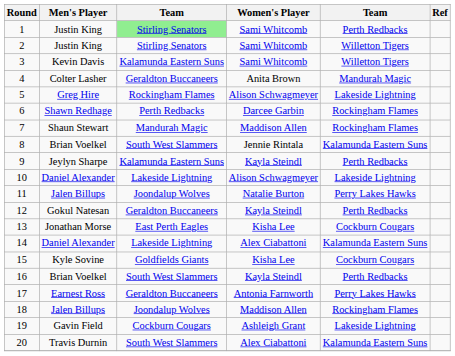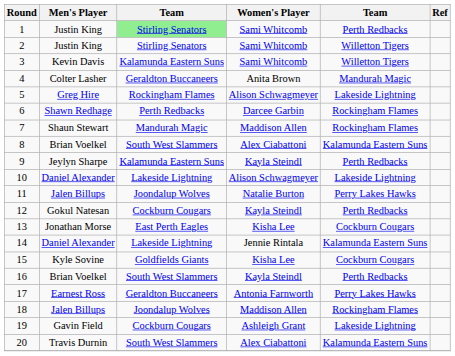 <table class="wikitable" style="text-align:center">
 <tr>
 <th>Round</th>
 <th>Men's Player</th>
 <th>Team</th>
 <th>Women's Player</th>
 <th>Team</th>
 <th>Ref</th>
 </tr>
 <tr>
 <td>1</td>
 <td>Justin King</td>
 <td style="background: lightgreen;"><a href='#'>Stirling Senators</a></td>
 <td><a href='#'>Sami Whitcomb</a></td>
 <td><a href='#'>Perth Redbacks</a></td>
 <td></td>
 </tr>
 <tr>
 <td>2</td>
 <td>Justin King</td>
 <td><a href='#'>Stirling Senators</a></td>
 <td><a href='#'>Sami Whitcomb</a></td>
 <td><a href='#'>Willetton Tigers</a></td>
 <td></td>
 </tr>
 <tr>
 <td>3</td>
 <td>Kevin Davis</td>
 <td><a href='#'>Kalamunda Eastern Suns</a></td>
 <td><a href='#'>Sami Whitcomb</a></td>
 <td><a href='#'>Willetton Tigers</a></td>
 <td></td>
 </tr>
 <tr>
 <td>4</td>
 <td>Colter Lasher</td>
 <td><a href='#'>Geraldton Buccaneers</a></td>
 <td>Anita Brown</td>
 <td><a href='#'>Mandurah Magic</a></td>
 <td></td>
 </tr>
 <tr>
 <td>5</td>
 <td><a href='#'>Greg Hire</a></td>
 <td><a href='#'>Rockingham Flames</a></td>
 <td><a href='#'>Alison Schwagmeyer</a></td>
 <td><a href='#'>Lakeside Lightning</a></td>
 <td></td>
 </tr>
 <tr>
 <td>6</td>
 <td><a href='#'>Shawn Redhage</a></td>
 <td><a href='#'>Perth Redbacks</a></td>
 <td><a href='#'>Darcee Garbin</a></td>
 <td><a href='#'>Rockingham Flames</a></td>
 <td></td>
 </tr>
 <tr>
 <td>7</td>
 <td>Shaun Stewart</td>
 <td><a href='#'>Mandurah Magic</a></td>
 <td><a href='#'>Maddison Allen</a></td>
 <td><a href='#'>Rockingham Flames</a></td>
 <td></td>
 </tr>
 <tr>
 <td>8</td>
 <td>Brian Voelkel</td>
 <td><a href='#'>South West Slammers</a></td>
-<td>Jennie Rintala</td>
+<td><a href='#'>Alex Ciabattoni</a></td>
 <td><a href='#'>Kalamunda Eastern Suns</a></td>
 <td></td>
 </tr>
 <tr>
 <td>9</td>
 <td>Jeylyn Sharpe</td>
 <td><a href='#'>Kalamunda Eastern Suns</a></td>
 <td><a href='#'>Kayla Steindl</a></td>
 <td><a href='#'>Perth Redbacks</a></td>
 <td></td>
 </tr>
 <tr>
 <td>10</td>
 <td><a href='#'>Daniel Alexander</a></td>
 <td><a href='#'>Lakeside Lightning</a></td>
 <td><a href='#'>Alison Schwagmeyer</a></td>
 <td><a href='#'>Lakeside Lightning</a></td>
 <td></td>
 </tr>
 <tr>
 <td>11</td>
 <td><a href='#'>Jalen Billups</a></td>
 <td><a href='#'>Joondalup Wolves</a></td>
 <td><a href='#'>Natalie Burton</a></td>
 <td><a href='#'>Perry Lakes Hawks</a></td>
 <td></td>
 </tr>
 <tr>
 <td>12</td>
 <td>Gokul Natesan</td>
-<td><a href='#'>Geraldton Buccaneers</a></td>
+<td><a href='#'>Cockburn Cougars</a></td>
 <td><a href='#'>Kayla Steindl</a></td>
 <td><a href='#'>Perth Redbacks</a></td>
 <td></td>
 </tr>
 <tr>
 <td>13</td>
 <td>Jonathan Morse</td>
 <td><a href='#'>East Perth Eagles</a></td>
 <td><a href='#'>Kisha Lee</a></td>
 <td><a href='#'>Cockburn Cougars</a></td>
 <td></td>
 </tr>
 <tr>
 <td>14</td>
 <td><a href='#'>Daniel Alexander</a></td>
 <td><a href='#'>Lakeside Lightning</a></td>
-<td><a href='#'>Alex Ciabattoni</a></td>
+<td>Jennie Rintala</td>
 <td><a href='#'>Kalamunda Eastern Suns</a></td>
 <td></td>
 </tr>
 <tr>
 <td>15</td>
 <td>Kyle Sovine</td>
 <td><a href='#'>Goldfields Giants</a></td>
 <td><a href='#'>Kisha Lee</a></td>
 <td><a href='#'>Cockburn Cougars</a></td>
 <td></td>
 </tr>
 <tr>
 <td>16</td>
 <td>Brian Voelkel</td>
 <td><a href='#'>South West Slammers</a></td>
 <td><a href='#'>Kayla Steindl</a></td>
 <td><a href='#'>Perth Redbacks</a></td>
 <td></td>
 </tr>
 <tr>
 <td>17</td>
 <td><a href='#'>Earnest Ross</a></td>
 <td><a href='#'>Geraldton Buccaneers</a></td>
 <td><a href='#'>Antonia Farnworth</a></td>
 <td><a href='#'>Perry Lakes Hawks</a></td>
 <td></td>
 </tr>
 <tr>
 <td>18</td>
 <td><a href='#'>Jalen Billups</a></td>
 <td><a href='#'>Joondalup Wolves</a></td>
 <td><a href='#'>Maddison Allen</a></td>
 <td><a href='#'>Rockingham Flames</a></td>
 <td></td>
 </tr>
 <tr>
 <td>19</td>
 <td>Gavin Field</td>
 <td><a href='#'>Cockburn Cougars</a></td>
 <td><a href='#'>Ashleigh Grant</a></td>
 <td><a href='#'>Lakeside Lightning</a></td>
 <td></td>
 </tr>
 <tr>
 <td>20</td>
 <td>Travis Durnin</td>
 <td><a href='#'>South West Slammers</a></td>
 <td><a href='#'>Alex Ciabattoni</a></td>
 <td><a href='#'>Kalamunda Eastern Suns</a></td>
 <td></td>
 </tr>
 <tr>
 </tr>
 </table>
